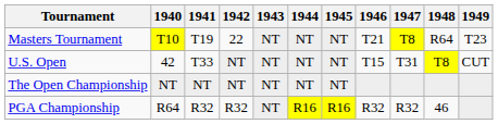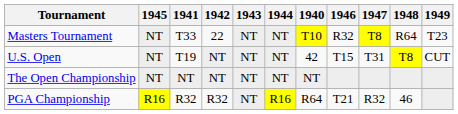 <table class="wikitable" style="font-size:95%;text-align:center;">
 <tr>
 <th>Tournament</th>
-<th>1940</th>
+<th>1945</th>
 <th>1941</th>
 <th>1942</th>
 <th>1943</th>
 <th>1944</th>
-<th>1945</th>
+<th>1940</th>
 <th>1946</th>
 <th>1947</th>
 <th>1948</th>
 <th>1949</th>
 </tr>
 <tr>
 <td align=left><a href='#'>Masters Tournament</a></td>
-<td style="background:yellow;">T10</td>
-<td>T19</td>
+<td style="background:#eeeeee;">NT</td>
+<td>T33</td>
 <td>22</td>
 <td style="background:#eeeeee;">NT</td>
 <td style="background:#eeeeee;">NT</td>
-<td style="background:#eeeeee;">NT</td>
-<td>T21</td>
+<td style="background:yellow;">T10</td>
+<td>R32</td>
 <td style="background:yellow;">T8</td>
 <td>R64</td>
 <td>T23</td>
 </tr>
 <tr>
 <td align=left><a href='#'>U.S. Open</a></td>
-<td>42</td>
-<td>T33</td>
+<td style="background:#eeeeee;">NT</td>
+<td>T19</td>
 <td style="background:#eeeeee;">NT</td>
 <td style="background:#eeeeee;">NT</td>
 <td style="background:#eeeeee;">NT</td>
-<td style="background:#eeeeee;">NT</td>
+<td>42</td>
 <td>T15</td>
 <td>T31</td>
 <td style="background:yellow;">T8</td>
 <td>CUT</td>
 </tr>
 <tr>
 <td align=left><a href='#'>The Open Championship</a></td>
 <td style="background:#eeeeee;">NT</td>
 <td style="background:#eeeeee;">NT</td>
 <td style="background:#eeeeee;">NT</td>
 <td style="background:#eeeeee;">NT</td>
 <td style="background:#eeeeee;">NT</td>
 <td style="background:#eeeeee;">NT</td>
 <td style="background:#eeeeee;"></td>
 <td style="background:#eeeeee;"></td>
 <td style="background:#eeeeee;"></td>
 <td style="background:#eeeeee;"></td>
 </tr>
 <tr>
 <td align=left><a href='#'>PGA Championship</a></td>
-<td>R64</td>
+<td style="background:yellow;">R16</td>
 <td>R32</td>
 <td>R32</td>
 <td style="background:#eeeeee;">NT</td>
 <td style="background:yellow;">R16</td>
-<td style="background:yellow;">R16</td>
-<td>R32</td>
+<td>R64</td>
+<td>T21</td>
 <td>R32</td>
 <td>46</td>
 <td style="background:#eeeeee;"></td>
 </tr>
 </table>
